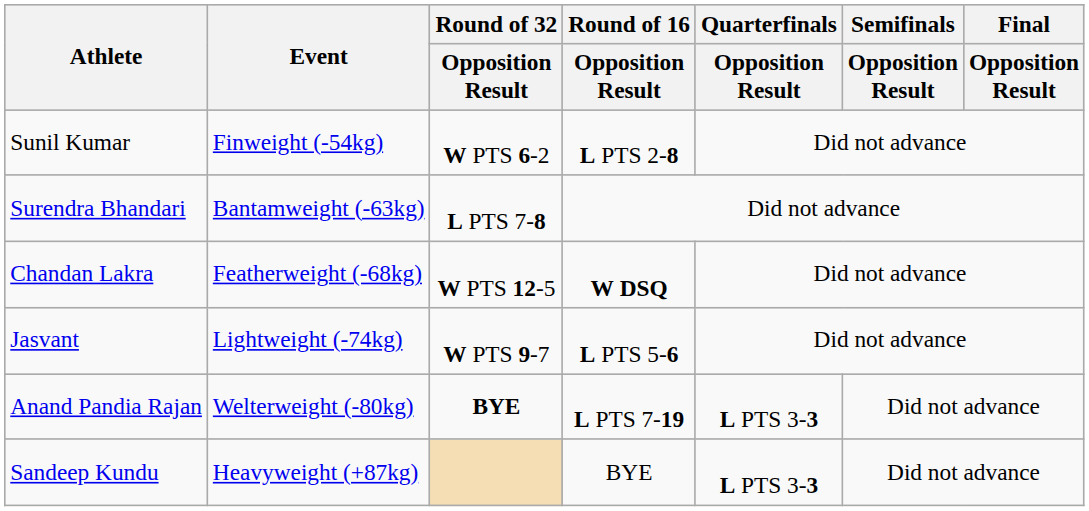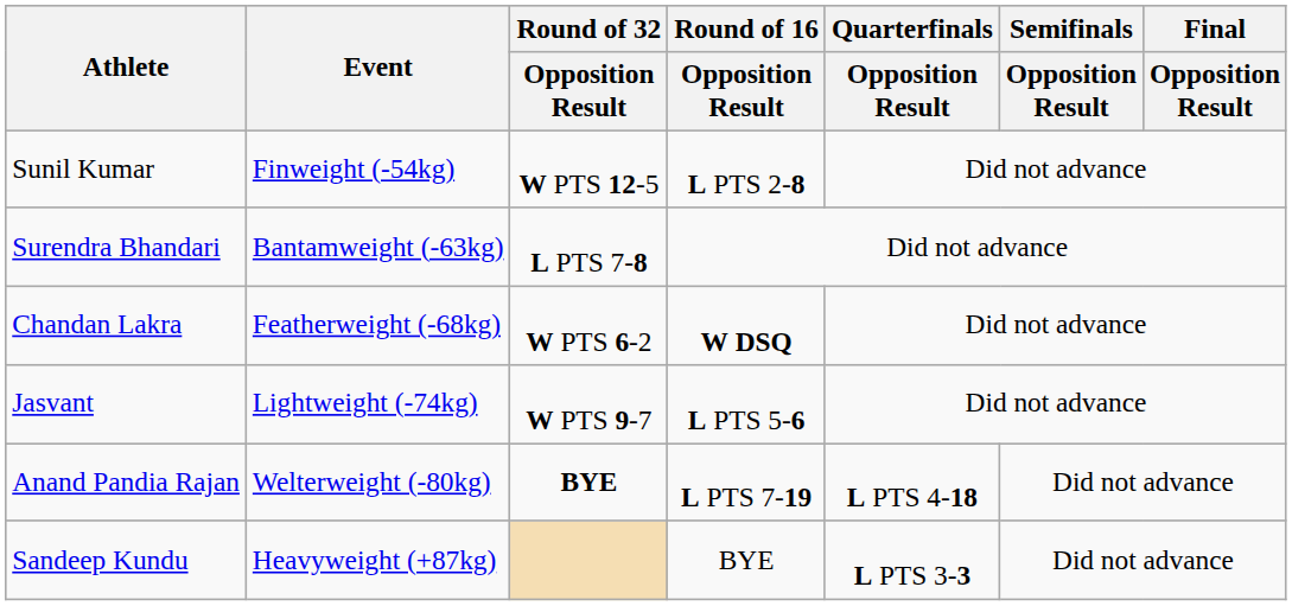 <table class="wikitable" style="font-size:90%">
 <tr>
 <th rowspan=2>Athlete</th>
 <th rowspan=2>Event</th>
 <th>Round of 32</th>
 <th>Round of 16</th>
 <th>Quarterfinals</th>
 <th>Semifinals</th>
 <th>Final</th>
 </tr>
 <tr>
 <th>Opposition<br>Result</th>
 <th>Opposition<br>Result</th>
 <th>Opposition<br>Result</th>
 <th>Opposition<br>Result</th>
 <th>Opposition<br>Result</th>
 </tr>
 <tr>
 <td>Sunil Kumar</td>
 <td><a href='#'>Finweight (-54kg)</a></td>
-<td align=center><br><strong>W</strong> PTS <strong>6</strong>-2</td>
+<td align=center><br><strong>W</strong> PTS <strong>12</strong>-5</td>
 <td align=center><br><strong>L</strong> PTS 2-<strong>8</strong></td>
 <td align=center colspan="7">Did not advance</td>
 </tr>
 <tr>
 <td><a href='#'>Surendra Bhandari</a></td>
 <td><a href='#'>Bantamweight (-63kg)</a></td>
 <td align=center><br><strong>L</strong> PTS 7-<strong>8</strong></td>
 <td align=center colspan="7">Did not advance</td>
 </tr>
 <tr>
 <td><a href='#'>Chandan Lakra</a></td>
 <td><a href='#'>Featherweight (-68kg)</a></td>
-<td align=center><br><strong>W</strong> PTS <strong>12</strong>-5</td>
+<td align=center><br><strong>W</strong> PTS <strong>6</strong>-2</td>
 <td align=center><br><strong>W</strong> <strong>DSQ</strong></td>
 <td align=center colspan="7">Did not advance</td>
 </tr>
 <tr>
 <td><a href='#'>Jasvant</a></td>
 <td><a href='#'>Lightweight (-74kg)</a></td>
 <td align=center><br><strong>W</strong> PTS <strong>9</strong>-7</td>
 <td align=center><br><strong>L</strong> PTS 5-<strong>6</strong></td>
 <td align=center colspan="7">Did not advance</td>
 </tr>
 <tr>
 <td><a href='#'>Anand Pandia Rajan</a></td>
 <td><a href='#'>Welterweight (-80kg)</a></td>
 <td align=center><strong>BYE</strong></td>
 <td align=center><br><strong>L</strong> PTS 7-<strong>19</strong></td>
-<td align=center><br><strong>L</strong> PTS 3-<strong>3</strong></td>
+<td align=center><br><strong>L</strong> PTS 4-<strong>18</strong></td>
 <td align=center colspan="7">Did not advance</td>
 </tr>
 <tr>
 <td><a href='#'>Sandeep Kundu</a></td>
 <td><a href='#'>Heavyweight (+87kg)</a></td>
 <td align=center bgcolor=wheat></td>
 <td align=center>BYE</td>
 <td align=center><br><strong>L</strong> PTS 3-<strong>3</strong></td>
 <td align=center colspan="7">Did not advance</td>
 </tr>
 </table>
